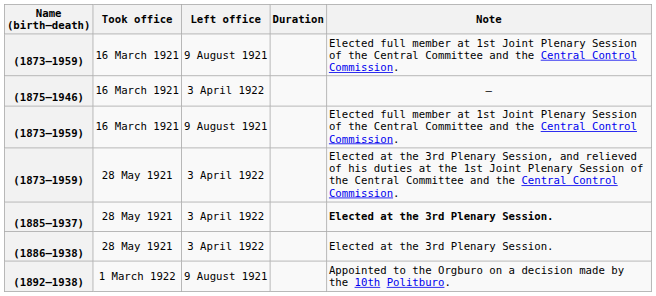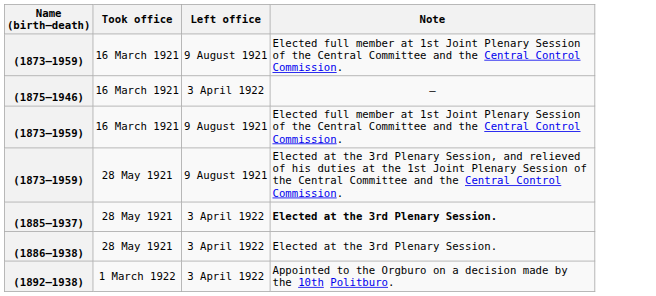 <table class="wikitable plainrowheaders sortable" style="text-align:center;" border="1">
 <tr>
 <th scope="col">Name<br>(birth–death)</th>
 <th scope="col">Took office</th>
 <th scope="col">Left office</th>
-<th scope="col">Duration</th>
 <th scope="col" style="width:30em;">Note</th>
 </tr>
 <tr>
 <th scope="row"><br>(1873–1959)</th>
 <td>16 March 1921</td>
 <td>9 August 1921</td>
-<td></td>
 <td align="left">Elected full member at 1st Joint Plenary Session of the Central Committee and the <a href='#'>Central Control Commission</a>.</td>
 </tr>
 <tr>
 <th scope="row"><br>(1875–1946)</th>
 <td>16 March 1921</td>
 <td>3 April 1922</td>
-<td></td>
 <td>—</td>
 </tr>
 <tr>
 <th scope="row"><br>(1873–1959)</th>
 <td>16 March 1921</td>
 <td>9 August 1921</td>
-<td></td>
 <td align="left">Elected full member at 1st Joint Plenary Session of the Central Committee and the <a href='#'>Central Control Commission</a>.</td>
 </tr>
 <tr>
 <th scope="row"><br>(1873–1959)</th>
 <td>28 May 1921</td>
-<td>3 April 1922</td>
-<td></td>
+<td>9 August 1921</td>
 <td align="left">Elected at the 3rd Plenary Session, and relieved of his duties at the 1st Joint Plenary Session of the Central Committee and the <a href='#'>Central Control Commission</a>.</td>
 </tr>
 <tr>
 <th scope="row"><br>(1885–1937)</th>
 <td>28 May 1921</td>
 <td>3 April 1922</td>
-<td></td>
 <td align="left"><strong>Elected at the 3rd Plenary Session.</strong></td>
 </tr>
 <tr>
 <th scope="row"><br>(1886–1938)</th>
 <td>28 May 1921</td>
 <td>3 April 1922</td>
-<td></td>
 <td align="left">Elected at the 3rd Plenary Session.</td>
 </tr>
 <tr>
 <th scope="row"><br>(1892–1938)</th>
 <td>1 March 1922</td>
-<td>9 August 1921</td>
-<td></td>
+<td>3 April 1922</td>
 <td align="left">Appointed to the Orgburo on a decision made by the <a href='#'>10th</a> <a href='#'>Politburo</a>.</td>
 </tr>
 </table>
